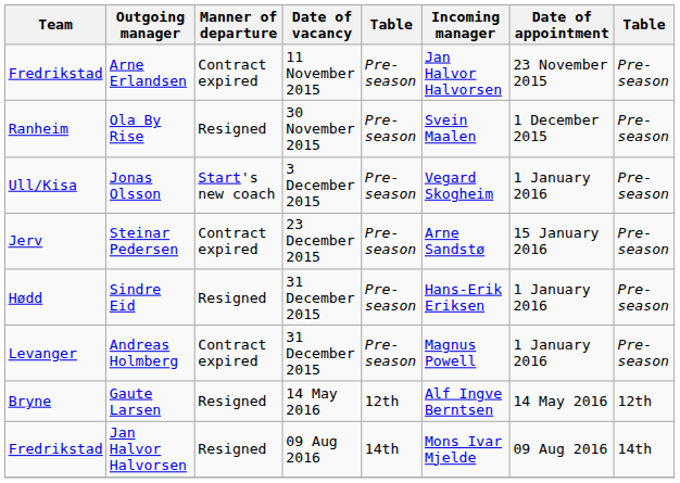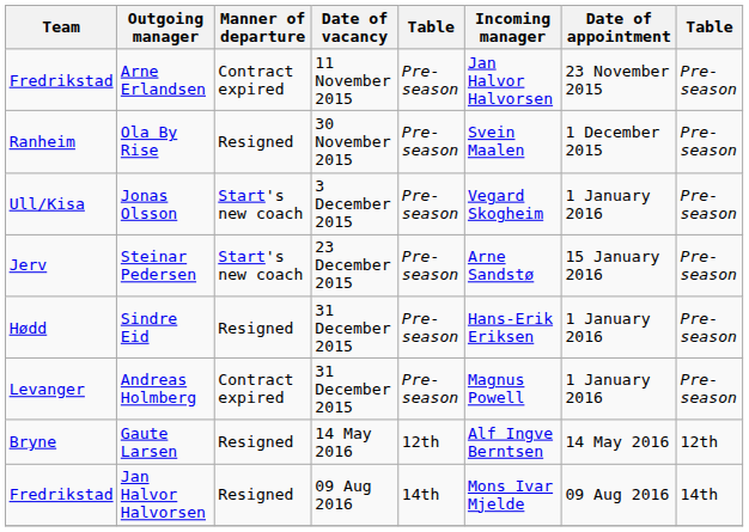 <table class="wikitable">
 <tr>
 <th>Team</th>
 <th>Outgoing manager</th>
 <th>Manner of departure</th>
 <th>Date of vacancy</th>
 <th>Table</th>
 <th>Incoming manager</th>
 <th>Date of appointment</th>
 <th>Table</th>
 </tr>
 <tr>
 <td><a href='#'>Fredrikstad</a></td>
 <td> <a href='#'>Arne Erlandsen</a></td>
 <td>Contract expired</td>
 <td>11 November 2015</td>
 <td><em>Pre-season</em></td>
 <td> <a href='#'>Jan Halvor Halvorsen</a></td>
 <td>23 November 2015</td>
 <td><em>Pre-season</em></td>
 </tr>
 <tr>
 <td><a href='#'>Ranheim</a></td>
 <td> <a href='#'>Ola By Rise</a></td>
 <td>Resigned</td>
 <td>30 November 2015</td>
 <td><em>Pre-season</em></td>
 <td> <a href='#'>Svein Maalen</a></td>
 <td>1 December 2015</td>
 <td><em>Pre-season</em></td>
 </tr>
 <tr>
 <td><a href='#'>Ull/Kisa</a></td>
 <td> <a href='#'>Jonas Olsson</a></td>
 <td><a href='#'>Start</a>'s new coach</td>
 <td>3 December 2015</td>
 <td><em>Pre-season</em></td>
 <td> <a href='#'>Vegard Skogheim</a></td>
 <td>1 January 2016</td>
 <td><em>Pre-season</em></td>
 </tr>
 <tr>
 <td><a href='#'>Jerv</a></td>
 <td> <a href='#'>Steinar Pedersen</a></td>
-<td>Contract expired</td>
+<td><a href='#'>Start</a>'s new coach</td>
 <td>23 December 2015</td>
 <td><em>Pre-season</em></td>
 <td> <a href='#'>Arne Sandstø</a></td>
 <td>15 January 2016</td>
 <td><em>Pre-season</em></td>
 </tr>
 <tr>
 <td><a href='#'>Hødd</a></td>
 <td> <a href='#'>Sindre Eid</a></td>
 <td>Resigned</td>
 <td>31 December 2015</td>
 <td><em>Pre-season</em></td>
 <td> <a href='#'>Hans-Erik Eriksen</a></td>
 <td>1 January 2016</td>
 <td><em>Pre-season</em></td>
 </tr>
 <tr>
 <td><a href='#'>Levanger</a></td>
 <td> <a href='#'>Andreas Holmberg</a></td>
 <td>Contract expired</td>
 <td>31 December 2015</td>
 <td><em>Pre-season</em></td>
 <td> <a href='#'>Magnus Powell</a></td>
 <td>1 January 2016</td>
 <td><em>Pre-season</em></td>
 </tr>
 <tr>
 <td><a href='#'>Bryne</a></td>
 <td> <a href='#'>Gaute Larsen</a></td>
 <td>Resigned</td>
 <td>14 May 2016</td>
 <td>12th</td>
 <td> <a href='#'>Alf Ingve Berntsen</a></td>
 <td>14 May 2016</td>
 <td>12th</td>
 </tr>
 <tr>
 <td><a href='#'>Fredrikstad</a></td>
 <td> <a href='#'>Jan Halvor Halvorsen</a></td>
 <td>Resigned</td>
 <td>09 Aug 2016</td>
 <td>14th</td>
 <td> <a href='#'>Mons Ivar Mjelde</a></td>
 <td>09 Aug 2016</td>
 <td>14th</td>
 </tr>
 <tr>
 </tr>
 </table>
